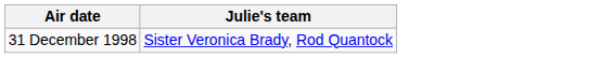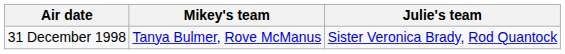 <table class="wikitable">
 <tr>
 <th>Air date</th>
+<th>Mikey's team</th>
 <th>Julie's team</th>
 </tr>
 <tr>
 <td>31 December 1998</td>
+<td><a href='#'>Tanya Bulmer</a>, <a href='#'>Rove McManus</a></td>
 <td><a href='#'>Sister Veronica Brady</a>, <a href='#'>Rod Quantock</a></td>
 </tr>
 </table>
